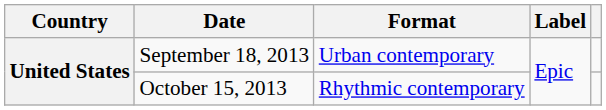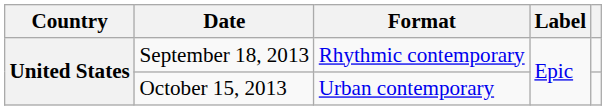 <table class="wikitable plainrowheaders">
 <tr>
 <th scope="col">Country</th>
 <th scope="col">Date</th>
 <th scope="col">Format</th>
 <th scope="col">Label</th>
 <th scope="col"></th>
 </tr>
 <tr>
 <th scope="row" rowspan="2">United States</th>
 <td>September 18, 2013</td>
-<td><a href='#'>Urban contemporary</a></td>
+<td><a href='#'>Rhythmic contemporary</a></td>
 <td rowspan="2"><a href='#'>Epic</a></td>
 <td></td>
 </tr>
 <tr>
 <td>October 15, 2013</td>
-<td><a href='#'>Rhythmic contemporary</a></td>
+<td><a href='#'>Urban contemporary</a></td>
 <td></td>
 </tr>
 </table>
